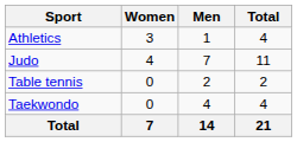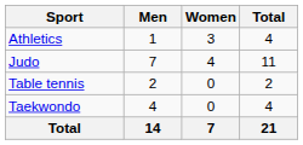 <table class="wikitable sortable" style="font-size:95%; text-align:center;">
 <tr>
 <th width=120>Sport</th>
+<th width=55>Men</th>
 <th width=55>Women</th>
-<th width=55>Men</th>
 <th width=55>Total</th>
 </tr>
 <tr>
 <td align=left><a href='#'>Athletics</a></td>
+<td>1</td>
 <td>3</td>
-<td>1</td>
 <td>4</td>
 </tr>
 <tr>
 <td align=left><a href='#'>Judo</a></td>
+<td>7</td>
 <td>4</td>
-<td>7</td>
 <td>11</td>
 </tr>
 <tr>
 <td align=left><a href='#'>Table tennis</a></td>
+<td>2</td>
 <td>0</td>
-<td>2</td>
 <td>2</td>
 </tr>
 <tr>
 <td align=left><a href='#'>Taekwondo</a></td>
+<td>4</td>
 <td>0</td>
-<td>4</td>
 <td>4</td>
 </tr>
 <tr>
 <th>Total</th>
+<th>14</th>
 <th>7</th>
-<th>14</th>
 <th>21</th>
 </tr>
 </table>
